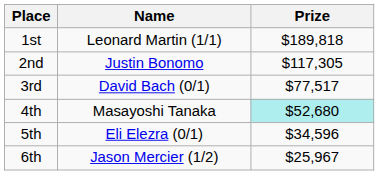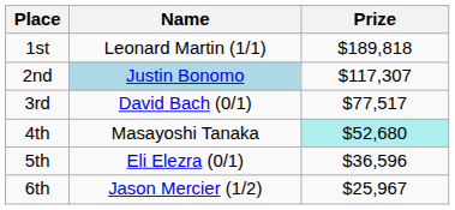 <table class="wikitable">
 <tr>
 <th width="50">Place</th>
 <th width="200">Name</th>
 <th width="125">Prize</th>
 </tr>
 <tr>
 <td align = "center">1st</td>
 <td align = "center">Leonard Martin (1/1)</td>
 <td align = "center">$189,818</td>
 </tr>
 <tr>
 <td align = "center">2nd</td>
-<td align = "center"><a href='#'>Justin Bonomo</a></td>
-<td align = "center">$117,305</td>
+<td align = "center" style="background: lightblue;"><a href='#'>Justin Bonomo</a></td>
+<td align = "center">$117,307</td>
 </tr>
 <tr>
 <td align = "center">3rd</td>
 <td align = "center"><a href='#'>David Bach</a> (0/1)</td>
 <td align = "center">$77,517</td>
 </tr>
 <tr>
 <td align = "center">4th</td>
 <td align = "center">Masayoshi Tanaka</td>
 <td align = "center" style="background: paleturquoise;">$52,680</td>
 </tr>
 <tr>
 <td align = "center">5th</td>
 <td align = "center"><a href='#'>Eli Elezra</a> (0/1)</td>
-<td align = "center">$34,596</td>
+<td align = "center">$36,596</td>
 </tr>
 <tr>
 <td align = "center">6th</td>
 <td align = "center"><a href='#'>Jason Mercier</a> (1/2)</td>
 <td align = "center">$25,967</td>
 </tr>
 </table>
